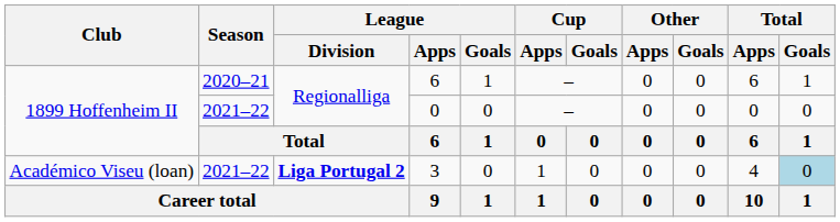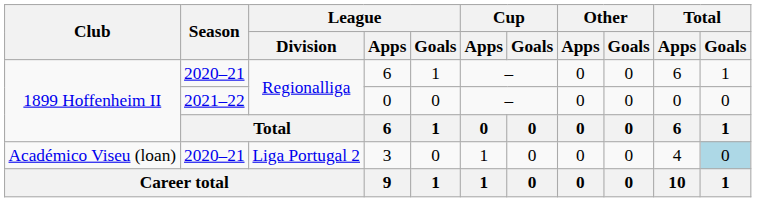 <table class="wikitable" style="text-align:center">
 <tr>
 <th rowspan="2">Club</th>
 <th rowspan="2">Season</th>
 <th colspan="3">League</th>
 <th colspan="2">Cup</th>
 <th colspan="2">Other</th>
 <th colspan="2">Total</th>
 </tr>
 <tr>
 <th>Division</th>
 <th>Apps</th>
 <th>Goals</th>
 <th>Apps</th>
 <th>Goals</th>
 <th>Apps</th>
 <th>Goals</th>
 <th>Apps</th>
 <th>Goals</th>
 </tr>
 <tr>
 <td rowspan="3"><a href='#'>1899 Hoffenheim II</a></td>
 <td><a href='#'>2020–21</a></td>
 <td rowspan="2"><a href='#'>Regionalliga</a></td>
 <td>6</td>
 <td>1</td>
 <td colspan="2">–</td>
 <td>0</td>
 <td>0</td>
 <td>6</td>
 <td>1</td>
 </tr>
 <tr>
 <td><a href='#'>2021–22</a></td>
 <td>0</td>
 <td>0</td>
 <td colspan="2">–</td>
 <td>0</td>
 <td>0</td>
 <td>0</td>
 <td>0</td>
 </tr>
 <tr>
 <th colspan="2">Total</th>
 <th>6</th>
 <th>1</th>
 <th>0</th>
 <th>0</th>
 <th>0</th>
 <th>0</th>
 <th>6</th>
 <th>1</th>
 </tr>
 <tr>
 <td><a href='#'>Académico Viseu</a> (loan)</td>
-<td><a href='#'>2021–22</a></td>
-<td><strong><a href='#'>Liga Portugal 2</a></strong></td>
+<td><a href='#'>2020–21</a></td>
+<td><a href='#'>Liga Portugal 2</a></td>
 <td>3</td>
 <td>0</td>
 <td>1</td>
 <td>0</td>
 <td>0</td>
 <td>0</td>
 <td>4</td>
 <td style="background: lightblue;">0</td>
 </tr>
 <tr>
 <th colspan="3">Career total</th>
 <th>9</th>
 <th>1</th>
 <th>1</th>
 <th>0</th>
 <th>0</th>
 <th>0</th>
 <th>10</th>
 <th>1</th>
 </tr>
 </table>
